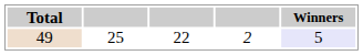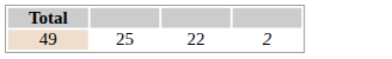 <table style="border: 1px solid #999; background-color:#FFFFFF; line-height:16px; text-align:center">
 <tr>
 <th width="70" style="background-color: #ccc;">Total</th>
 <th width="60" style="background-color: #ccc;"><small></small></th>
 <th width="60" style="background-color: #ccc;"><small></small></th>
 <th width="60" style="background-color: #ccc;"><small><em></em></small></th>
-<th width="70" style="background-color: #ccc;"><small>Winners</small></th>
 </tr>
 <tr>
 <td bgcolor="#EFDECD">49</td>
 <td>25</td>
 <td>22</td>
 <td><em>2</em></td>
-<td bgcolor="#E6E6FA">5</td>
 </tr>
 </table>
